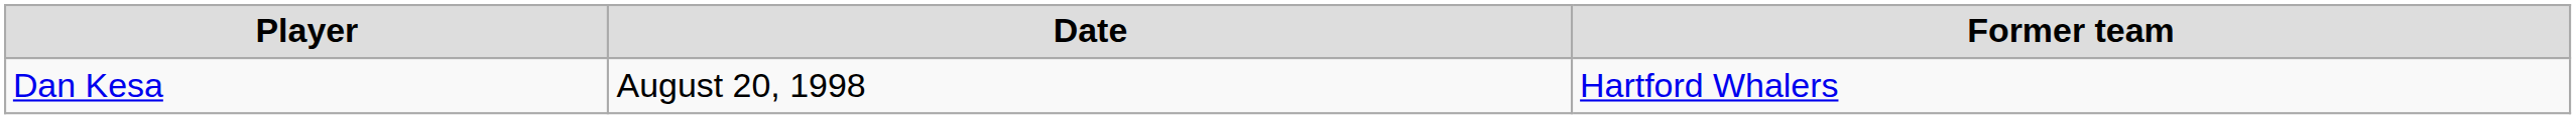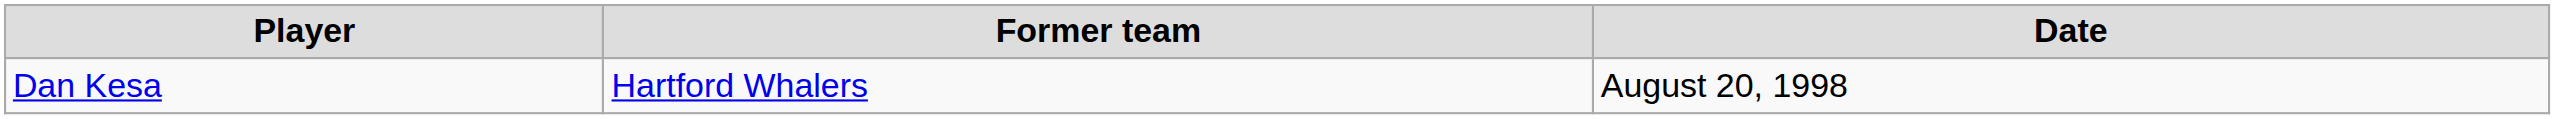 <table class="wikitable" style="width:95%;">
 <tr style="text-align:center; background:#ddd;">
 <td><strong>Player</strong></td>
+<td><strong>Former team</strong></td>
 <td><strong>Date</strong></td>
-<td><strong>Former team</strong></td>
 </tr>
 <tr>
 <td><a href='#'>Dan Kesa</a></td>
+<td><a href='#'>Hartford Whalers</a></td>
 <td>August 20, 1998</td>
-<td><a href='#'>Hartford Whalers</a></td>
 </tr>
 </table>
